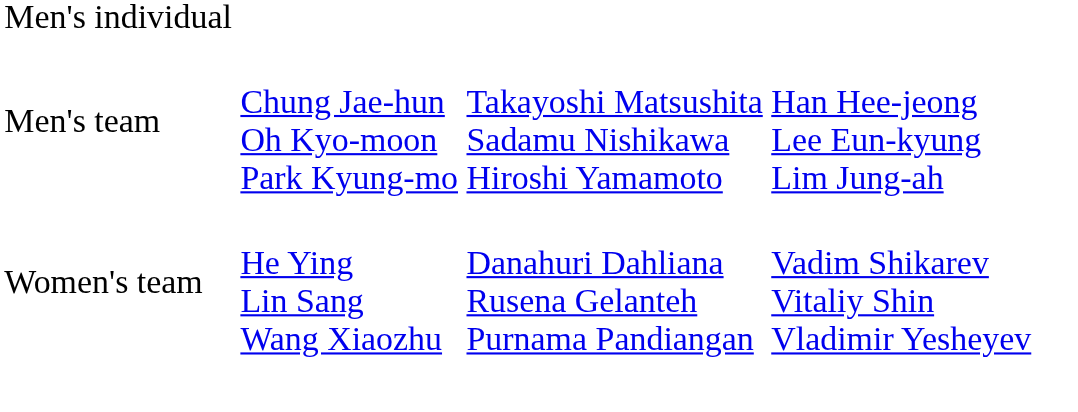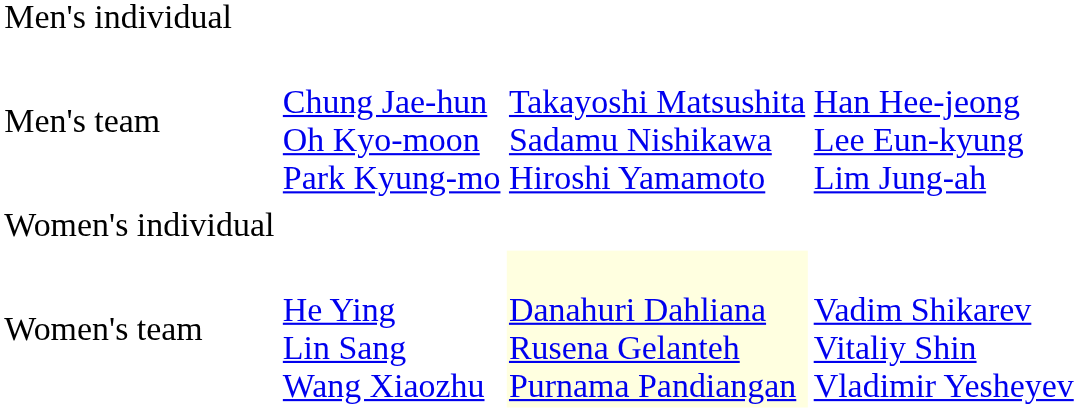 <table>
 <tr>
 <td>Men's individual</td>
 <td></td>
 <td></td>
 <td></td>
 </tr>
 <tr>
 <td>Men's team</td>
 <td><br><a href='#'>Chung Jae-hun</a><br><a href='#'>Oh Kyo-moon</a><br><a href='#'>Park Kyung-mo</a></td>
 <td><br><a href='#'>Takayoshi Matsushita</a><br><a href='#'>Sadamu Nishikawa</a><br><a href='#'>Hiroshi Yamamoto</a></td>
 <td><br><a href='#'>Han Hee-jeong</a><br><a href='#'>Lee Eun-kyung</a><br><a href='#'>Lim Jung-ah</a></td>
 </tr>
 <tr>
+<td>Women's individual</td>
+<td></td>
+<td></td>
+<td></td>
+</tr>
+<tr>
 <td>Women's team</td>
 <td><br><a href='#'>He Ying</a><br><a href='#'>Lin Sang</a><br><a href='#'>Wang Xiaozhu</a></td>
-<td><br><a href='#'>Danahuri Dahliana</a><br><a href='#'>Rusena Gelanteh</a><br><a href='#'>Purnama Pandiangan</a></td>
+<td style="background: lightyellow;"><br><a href='#'>Danahuri Dahliana</a><br><a href='#'>Rusena Gelanteh</a><br><a href='#'>Purnama Pandiangan</a></td>
 <td><br><a href='#'>Vadim Shikarev</a><br><a href='#'>Vitaliy Shin</a><br><a href='#'>Vladimir Yesheyev</a></td>
 </tr>
 </table>
